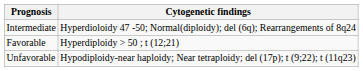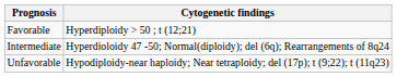 <table class="wikitable">
 <tr>
 <th>Prognosis</th>
 <th>Cytogenetic findings</th>
 </tr>
 <tr>
+<td>Favorable</td>
+<td>Hyperdiploidy > 50 ; t (12;21)</td>
+</tr>
+<tr>
 <td>Intermediate</td>
 <td>Hyperdioloidy 47 -50; Normal(diploidy); del (6q); Rearrangements of 8q24</td>
-</tr>
-<tr>
-<td>Favorable</td>
-<td>Hyperdiploidy > 50 ; t (12;21)</td>
 </tr>
 <tr>
 <td>Unfavorable</td>
 <td>Hypodiploidy-near haploidy; Near tetraploidy; del (17p); t (9;22); t (11q23)</td>
 </tr>
 </table>
